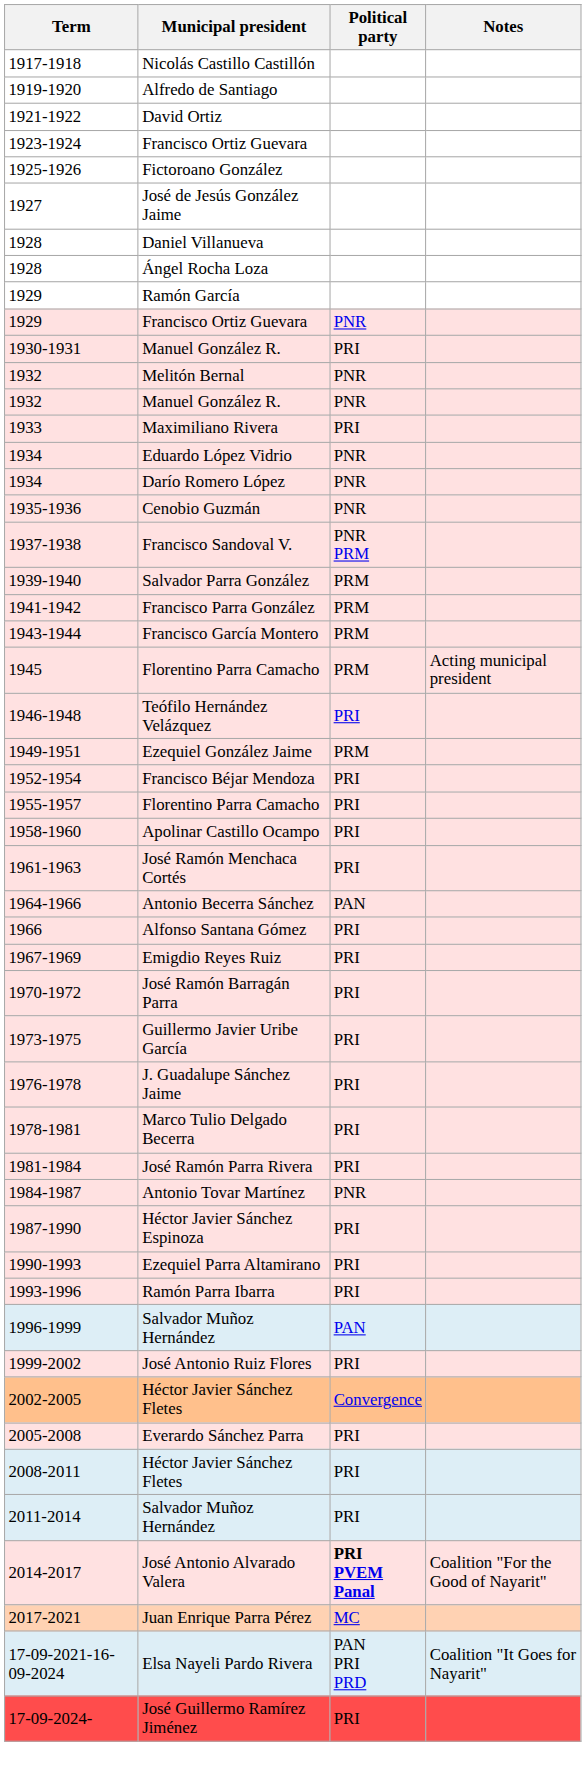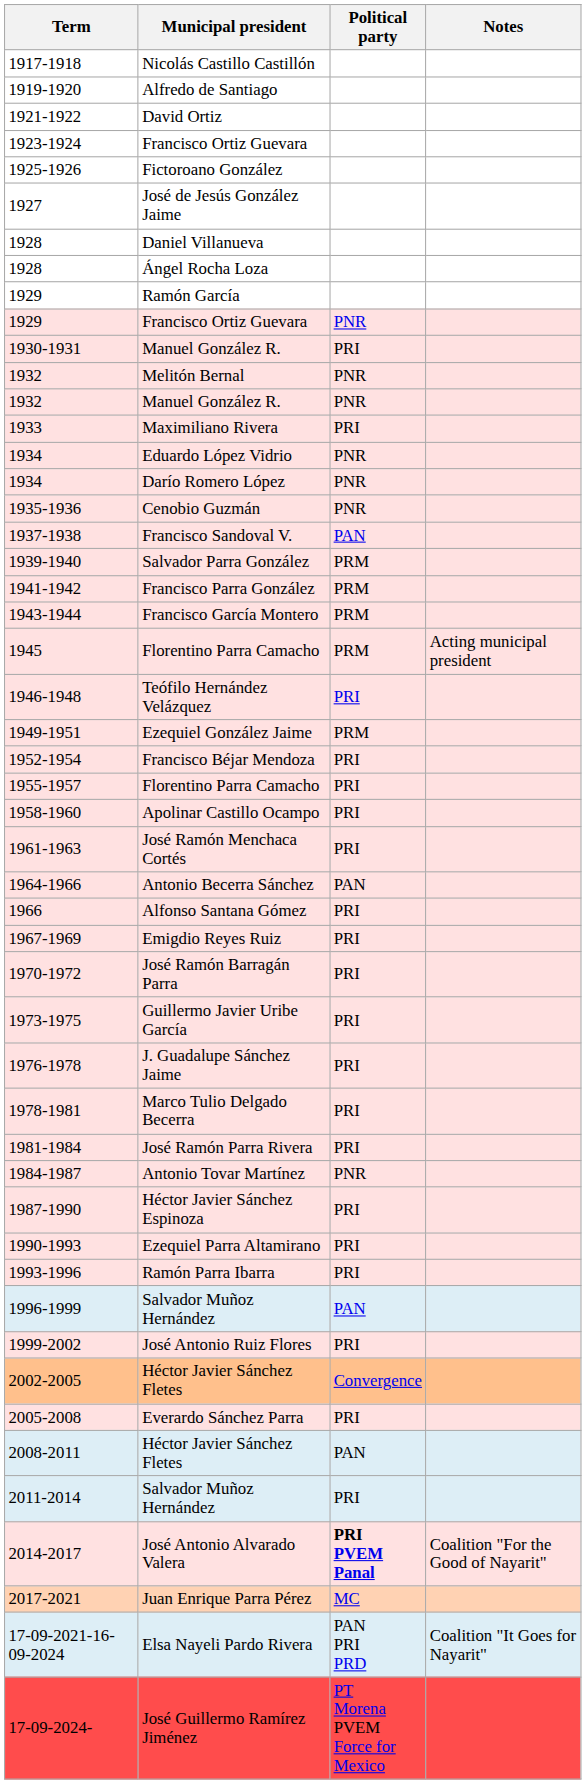 <table class="wikitable">
 <tr>
 <th width=120px>Term</th>
 <th width=175px>Municipal president</th>
 <th width=70px>Political party</th>
 <th width=140px>Notes</th>
 </tr>
 <tr style="background:#ffffff">
 <td>1917-1918</td>
 <td>Nicolás Castillo Castillón</td>
 <td></td>
 <td></td>
 </tr>
 <tr style="background:#ffffff">
 <td>1919-1920</td>
 <td>Alfredo de Santiago</td>
 <td></td>
 <td></td>
 </tr>
 <tr style="background:#ffffff">
 <td>1921-1922</td>
 <td>David Ortiz</td>
 <td></td>
 <td></td>
 </tr>
 <tr style="background:#ffffff">
 <td>1923-1924</td>
 <td>Francisco Ortiz Guevara</td>
 <td></td>
 <td></td>
 </tr>
 <tr style="background:#ffffff">
 <td>1925-1926</td>
 <td>Fictoroano González</td>
 <td></td>
 <td></td>
 </tr>
 <tr style="background:#ffffff">
 <td>1927</td>
 <td>José de Jesús González Jaime</td>
 <td></td>
 <td></td>
 </tr>
 <tr style="background:#ffffff">
 <td>1928</td>
 <td>Daniel Villanueva</td>
 <td></td>
 <td></td>
 </tr>
 <tr style="background:#ffffff">
 <td>1928</td>
 <td>Ángel Rocha Loza</td>
 <td></td>
 <td></td>
 </tr>
 <tr style="background:#ffffff">
 <td>1929</td>
 <td>Ramón García</td>
 <td></td>
 <td></td>
 </tr>
 <tr style="background:#ffe1e1">
 <td>1929</td>
 <td>Francisco Ortiz Guevara</td>
 <td><a href='#'>PNR</a> </td>
 <td></td>
 </tr>
 <tr style="background:#ffe1e1">
 <td>1930-1931</td>
 <td>Manuel González R.</td>
 <td>PRI </td>
 <td></td>
 </tr>
 <tr style="background:#ffe1e1">
 <td>1932</td>
 <td>Melitón Bernal</td>
 <td>PNR </td>
 <td></td>
 </tr>
 <tr style="background:#ffe1e1">
 <td>1932</td>
 <td>Manuel González R.</td>
 <td>PNR </td>
 <td></td>
 </tr>
 <tr style="background:#ffe1e1">
 <td>1933</td>
 <td>Maximiliano Rivera</td>
 <td>PRI </td>
 <td></td>
 </tr>
 <tr style="background:#ffe1e1">
 <td>1934</td>
 <td>Eduardo López Vidrio</td>
 <td>PNR </td>
 <td></td>
 </tr>
 <tr style="background:#ffe1e1">
 <td>1934</td>
 <td>Darío Romero López</td>
 <td>PNR </td>
 <td></td>
 </tr>
 <tr style="background:#ffe1e1">
 <td>1935-1936</td>
 <td>Cenobio Guzmán</td>
 <td>PNR </td>
 <td></td>
 </tr>
 <tr style="background:#ffe1e1">
 <td>1937-1938</td>
 <td>Francisco Sandoval V.</td>
-<td>PNR <br> <a href='#'>PRM</a> </td>
+<td><a href='#'>PAN</a> </td>
 <td></td>
 </tr>
 <tr style="background:#ffe1e1">
 <td>1939-1940</td>
 <td>Salvador Parra González</td>
 <td>PRM </td>
 <td></td>
 </tr>
 <tr style="background:#ffe1e1">
 <td>1941-1942</td>
 <td>Francisco Parra González</td>
 <td>PRM </td>
 <td></td>
 </tr>
 <tr style="background:#ffe1e1">
 <td>1943-1944</td>
 <td>Francisco García Montero</td>
 <td>PRM </td>
 <td></td>
 </tr>
 <tr style="background:#ffe1e1">
 <td>1945</td>
 <td>Florentino Parra Camacho</td>
 <td>PRM </td>
 <td>Acting municipal president</td>
 </tr>
 <tr style="background:#ffe1e1">
 <td>1946-1948</td>
 <td>Teófilo Hernández Velázquez</td>
 <td><a href='#'>PRI</a> </td>
 <td></td>
 </tr>
 <tr style="background:#ffe1e1">
 <td>1949-1951</td>
 <td>Ezequiel González Jaime</td>
 <td>PRM </td>
 <td></td>
 </tr>
 <tr style="background:#ffe1e1">
 <td>1952-1954</td>
 <td>Francisco Béjar Mendoza</td>
 <td>PRI </td>
 <td></td>
 </tr>
 <tr style="background:#ffe1e1">
 <td>1955-1957</td>
 <td>Florentino Parra Camacho</td>
 <td>PRI </td>
 <td></td>
 </tr>
 <tr style="background:#ffe1e1">
 <td>1958-1960</td>
 <td>Apolinar Castillo Ocampo</td>
 <td>PRI </td>
 <td></td>
 </tr>
 <tr style="background:#ffe1e1">
 <td>1961-1963</td>
 <td>José Ramón Menchaca Cortés</td>
 <td>PRI </td>
 <td></td>
 </tr>
 <tr style="background:#ffe1e1">
 <td>1964-1966</td>
 <td>Antonio Becerra Sánchez</td>
 <td>PAN </td>
 <td></td>
 </tr>
 <tr style="background:#ffe1e1">
 <td>1966</td>
 <td>Alfonso Santana Gómez</td>
 <td>PRI </td>
 <td></td>
 </tr>
 <tr style="background:#ffe1e1">
 <td>1967-1969</td>
 <td>Emigdio Reyes Ruiz</td>
 <td>PRI </td>
 <td></td>
 </tr>
 <tr style="background:#ffe1e1">
 <td>1970-1972</td>
 <td>José Ramón Barragán Parra</td>
 <td>PRI </td>
 <td></td>
 </tr>
 <tr style="background:#ffe1e1">
 <td>1973-1975</td>
 <td>Guillermo Javier Uribe García</td>
 <td>PRI </td>
 <td></td>
 </tr>
 <tr style="background:#ffe1e1">
 <td>1976-1978</td>
 <td>J. Guadalupe Sánchez Jaime</td>
 <td>PRI </td>
 <td></td>
 </tr>
 <tr style="background:#ffe1e1">
 <td>1978-1981</td>
 <td>Marco Tulio Delgado Becerra</td>
 <td>PRI </td>
 <td></td>
 </tr>
 <tr style="background:#ffe1e1">
 <td>1981-1984</td>
 <td>José Ramón Parra Rivera</td>
 <td>PRI </td>
 <td></td>
 </tr>
 <tr style="background:#ffe1e1">
 <td>1984-1987</td>
 <td>Antonio Tovar Martínez</td>
 <td>PNR </td>
 <td></td>
 </tr>
 <tr style="background:#ffe1e1">
 <td>1987-1990</td>
 <td>Héctor Javier Sánchez Espinoza</td>
 <td>PRI </td>
 <td></td>
 </tr>
 <tr style="background:#ffe1e1">
 <td>1990-1993</td>
 <td>Ezequiel Parra Altamirano</td>
 <td>PRI </td>
 <td></td>
 </tr>
 <tr style="background:#ffe1e1">
 <td>1993-1996</td>
 <td>Ramón Parra Ibarra</td>
 <td>PRI </td>
 <td></td>
 </tr>
 <tr style="background:#ddeef6">
 <td>1996-1999</td>
 <td>Salvador Muñoz Hernández</td>
 <td><a href='#'>PAN</a> </td>
 <td></td>
 </tr>
 <tr style="background:#ffe1e1">
 <td>1999-2002</td>
 <td>José Antonio Ruiz Flores </td>
 <td>PRI </td>
 <td></td>
 </tr>
 <tr style="background:#ffc08c">
 <td>2002-2005</td>
 <td>Héctor Javier Sánchez Fletes</td>
 <td><a href='#'>Convergence</a> </td>
 <td></td>
 </tr>
 <tr style="background:#ffe1e1">
 <td>2005-2008</td>
 <td>Everardo Sánchez Parra</td>
 <td>PRI </td>
 <td></td>
 </tr>
 <tr style="background:#ddeef6">
 <td>2008-2011</td>
 <td>Héctor Javier Sánchez Fletes</td>
-<td>PRI </td>
+<td>PAN </td>
 <td></td>
 </tr>
 <tr style="background:#ddeef6">
 <td>2011-2014</td>
 <td>Salvador Muñoz Hernández</td>
 <td>PRI </td>
 <td></td>
 </tr>
 <tr style="background:#ffe1e1">
 <td>2014-2017</td>
 <td>José Antonio Alvarado Valera</td>
 <td><strong>PRI <br> <a href='#'>PVEM</a> <br> <a href='#'>Panal</a> </strong></td>
 <td>Coalition "For the Good of Nayarit"</td>
 </tr>
 <tr style="background:#ffd2b3">
 <td>2017-2021</td>
 <td>Juan Enrique Parra Pérez</td>
 <td><a href='#'>MC</a> </td>
 <td></td>
 </tr>
 <tr style="background:#ddeef6">
 <td>17-09-2021-16-09-2024</td>
 <td>Elsa Nayeli Pardo Rivera</td>
 <td>PAN <br> PRI <br> <a href='#'>PRD</a> </td>
 <td>Coalition "It Goes for Nayarit"</td>
 </tr>
 <tr style="background:#ff4c4c">
 <td>17-09-2024-</td>
 <td>José Guillermo Ramírez Jiménez</td>
-<td>PRI </td>
+<td><a href='#'>PT</a> <br> <a href='#'>Morena</a> <br> PVEM <br> <a href='#'>Force for Mexico</a> </td>
 <td></td>
 </tr>
 </table>
